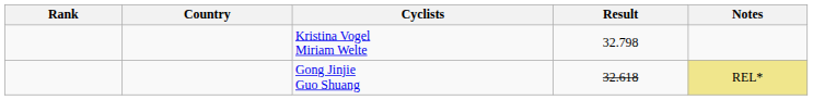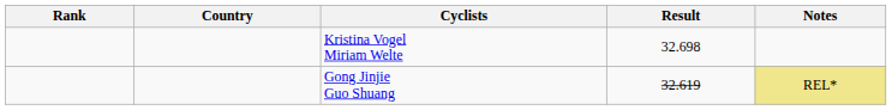 <table class="wikitable sortable" width=50% style="text-align:center;">
 <tr>
 <th>Rank</th>
 <th>Country</th>
 <th class="unsortable">Cyclists</th>
 <th>Result</th>
 <th class="unsortable">Notes</th>
 </tr>
 <tr>
 <td></td>
 <td align="left"></td>
 <td align="left"><a href='#'>Kristina Vogel</a><br><a href='#'>Miriam Welte</a></td>
-<td>32.798</td>
+<td>32.698</td>
 <td></td>
 </tr>
 <tr>
 <td></td>
 <td align="left"></td>
 <td align="left"><a href='#'>Gong Jinjie</a><br><a href='#'>Guo Shuang</a></td>
-<td><s>32.618</s></td>
+<td><s>32.619</s></td>
 <td style="background: khaki;">REL*</td>
 </tr>
 </table>
